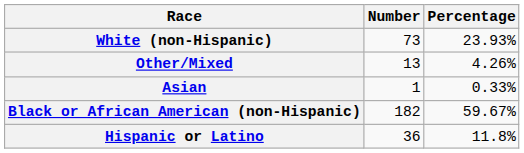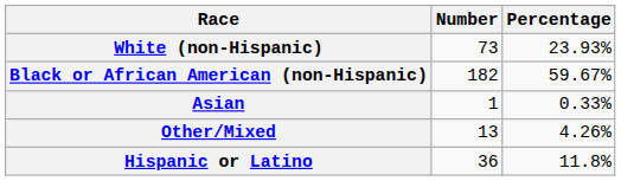 <table class="wikitable" style="text-align:right">
 <tr>
 <th scope="col">Race</th>
 <th scope="col">Number</th>
 <th scope="col">Percentage</th>
 </tr>
 <tr>
 <th scope="row"><a href='#'>White</a> (non-Hispanic)</th>
 <td>73</td>
 <td>23.93%</td>
 </tr>
 <tr>
-<th scope="row"><a href='#'>Other/Mixed</a></th>
-<td>13</td>
-<td>4.26%</td>
+<th scope="row"><a href='#'>Black or African American</a> (non-Hispanic)</th>
+<td>182</td>
+<td>59.67%</td>
 </tr>
 <tr>
 <th scope="row"><a href='#'>Asian</a></th>
 <td>1</td>
 <td>0.33%</td>
 </tr>
 <tr>
-<th scope="row"><a href='#'>Black or African American</a> (non-Hispanic)</th>
-<td>182</td>
-<td>59.67%</td>
+<th scope="row"><a href='#'>Other/Mixed</a></th>
+<td>13</td>
+<td>4.26%</td>
 </tr>
 <tr>
 <th scope="row"><a href='#'>Hispanic</a> or <a href='#'>Latino</a></th>
 <td>36</td>
 <td>11.8%</td>
 </tr>
 </table>
